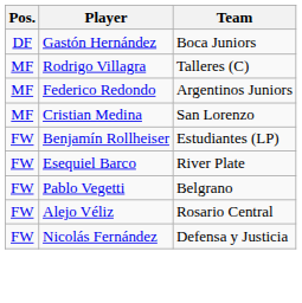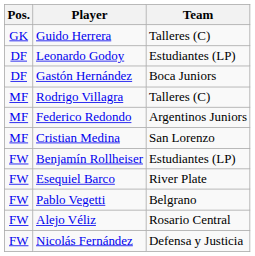 <table class="wikitable">
 <tr>
 <th>Pos.</th>
 <th>Player</th>
 <th>Team</th>
+</tr>
+<tr>
+<td style="text-align:center;" rowspan=><a href='#'>GK</a></td>
+<td> <a href='#'>Guido Herrera</a></td>
+<td>Talleres (C)</td>
+</tr>
+<tr>
+<td style="text-align:center;" rowspan=><a href='#'>DF</a></td>
+<td> <a href='#'>Leonardo Godoy</a></td>
+<td>Estudiantes (LP)</td>
 </tr>
 <tr>
 <td style="text-align:center;" rowspan=><a href='#'>DF</a></td>
 <td> <a href='#'>Gastón Hernández</a></td>
 <td>Boca Juniors</td>
 </tr>
 <tr>
 <td style="text-align:center;" rowspan=><a href='#'>MF</a></td>
 <td> <a href='#'>Rodrigo Villagra</a></td>
 <td>Talleres (C)</td>
 </tr>
 <tr>
 <td style="text-align:center;" rowspan=><a href='#'>MF</a></td>
 <td> <a href='#'>Federico Redondo</a></td>
 <td>Argentinos Juniors</td>
 </tr>
 <tr>
 <td style="text-align:center;" rowspan=><a href='#'>MF</a></td>
 <td> <a href='#'>Cristian Medina</a></td>
 <td>San Lorenzo</td>
 </tr>
 <tr>
 <td style="text-align:center;" rowspan=><a href='#'>FW</a></td>
 <td> <a href='#'>Benjamín Rollheiser</a></td>
 <td>Estudiantes (LP)</td>
 </tr>
 <tr>
 <td style="text-align:center;" rowspan=><a href='#'>FW</a></td>
 <td> <a href='#'>Esequiel Barco</a></td>
 <td>River Plate</td>
 </tr>
 <tr>
 <td style="text-align:center;" rowspan=><a href='#'>FW</a></td>
 <td> <a href='#'>Pablo Vegetti</a></td>
 <td>Belgrano</td>
 </tr>
 <tr>
 <td style="text-align:center;" rowspan=><a href='#'>FW</a></td>
 <td> <a href='#'>Alejo Véliz</a></td>
 <td>Rosario Central</td>
 </tr>
 <tr>
 <td style="text-align:center;" rowspan=><a href='#'>FW</a></td>
 <td> <a href='#'>Nicolás Fernández</a></td>
 <td>Defensa y Justicia</td>
 </tr>
 </table>
